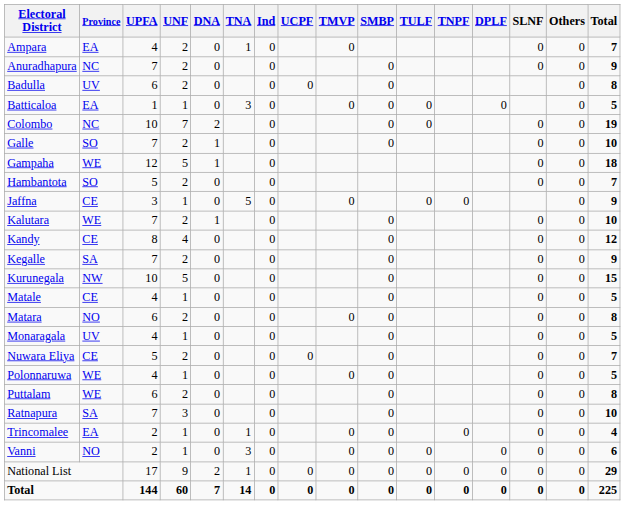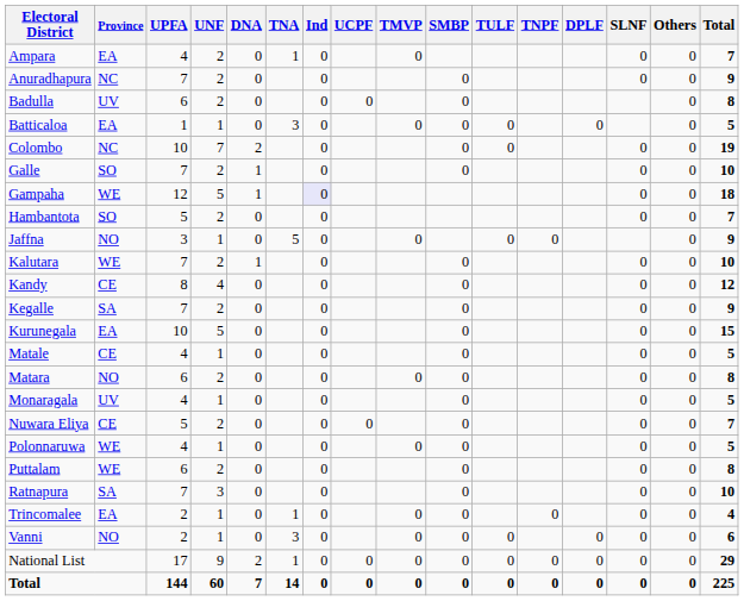 <table class="wikitable sortable" border="1" style="text-align:right;">
 <tr>
 <th><a href='#'>Electoral<br>District</a></th>
 <th><small><a href='#'>Province</a><br></small></th>
 <th><a href='#'>UPFA</a><br></th>
 <th><a href='#'>UNF</a><br></th>
 <th><a href='#'>DNA</a><br></th>
 <th><a href='#'>TNA</a><br></th>
 <th><a href='#'>Ind</a><br></th>
 <th><a href='#'>UCPF</a><br></th>
 <th><a href='#'>TMVP</a><br></th>
 <th><a href='#'>SMBP</a><br></th>
 <th><a href='#'>TULF</a><br></th>
 <th><a href='#'>TNPF</a><br></th>
 <th><a href='#'>DPLF</a><br></th>
 <th>SLNF<br></th>
 <th>Others<br></th>
 <th>Total<br></th>
 </tr>
 <tr>
 <td align=left><a href='#'>Ampara</a></td>
 <td align=left><a href='#'>EA</a></td>
 <td>4</td>
 <td>2</td>
 <td>0</td>
 <td>1</td>
 <td>0</td>
 <td></td>
 <td>0</td>
 <td></td>
 <td></td>
 <td></td>
 <td></td>
 <td>0</td>
 <td>0</td>
 <td><strong>7</strong></td>
 </tr>
 <tr>
 <td align=left><a href='#'>Anuradhapura</a></td>
 <td align=left><a href='#'>NC</a></td>
 <td>7</td>
 <td>2</td>
 <td>0</td>
 <td></td>
 <td>0</td>
 <td></td>
 <td></td>
 <td>0</td>
 <td></td>
 <td></td>
 <td></td>
 <td>0</td>
 <td>0</td>
 <td><strong>9</strong></td>
 </tr>
 <tr>
 <td align=left><a href='#'>Badulla</a></td>
 <td align=left><a href='#'>UV</a></td>
 <td>6</td>
 <td>2</td>
 <td>0</td>
 <td></td>
 <td>0</td>
 <td>0</td>
 <td></td>
 <td>0</td>
 <td></td>
 <td></td>
 <td></td>
 <td></td>
 <td>0</td>
 <td><strong>8</strong></td>
 </tr>
 <tr>
 <td align=left><a href='#'>Batticaloa</a></td>
 <td align=left><a href='#'>EA</a></td>
 <td>1</td>
 <td>1</td>
 <td>0</td>
 <td>3</td>
 <td>0</td>
 <td></td>
 <td>0</td>
 <td>0</td>
 <td>0</td>
 <td></td>
 <td>0</td>
 <td></td>
 <td>0</td>
 <td><strong>5</strong></td>
 </tr>
 <tr>
 <td align=left><a href='#'>Colombo</a></td>
 <td align=left><a href='#'>NC</a></td>
 <td>10</td>
 <td>7</td>
 <td>2</td>
 <td></td>
 <td>0</td>
 <td></td>
 <td></td>
 <td>0</td>
 <td>0</td>
 <td></td>
 <td></td>
 <td>0</td>
 <td>0</td>
 <td><strong>19</strong></td>
 </tr>
 <tr>
 <td align=left><a href='#'>Galle</a></td>
 <td align=left><a href='#'>SO</a></td>
 <td>7</td>
 <td>2</td>
 <td>1</td>
 <td></td>
 <td>0</td>
 <td></td>
 <td></td>
 <td>0</td>
 <td></td>
 <td></td>
 <td></td>
 <td>0</td>
 <td>0</td>
 <td><strong>10</strong></td>
 </tr>
 <tr>
 <td align=left><a href='#'>Gampaha</a></td>
 <td align=left><a href='#'>WE</a></td>
 <td>12</td>
 <td>5</td>
 <td>1</td>
 <td></td>
-<td>0</td>
+<td style="background: lavender;">0</td>
 <td></td>
 <td></td>
 <td></td>
 <td></td>
 <td></td>
 <td></td>
 <td>0</td>
 <td>0</td>
 <td><strong>18</strong></td>
 </tr>
 <tr>
 <td align=left><a href='#'>Hambantota</a></td>
 <td align=left><a href='#'>SO</a></td>
 <td>5</td>
 <td>2</td>
 <td>0</td>
 <td></td>
 <td>0</td>
 <td></td>
 <td></td>
 <td></td>
 <td></td>
 <td></td>
 <td></td>
 <td>0</td>
 <td>0</td>
 <td><strong>7</strong></td>
 </tr>
 <tr>
 <td align=left><a href='#'>Jaffna</a></td>
-<td align=left><a href='#'>CE</a></td>
+<td align=left><a href='#'>NO</a></td>
 <td>3</td>
 <td>1</td>
 <td>0</td>
 <td>5</td>
 <td>0</td>
 <td></td>
 <td>0</td>
 <td></td>
 <td>0</td>
 <td>0</td>
 <td></td>
 <td></td>
 <td>0</td>
 <td><strong>9</strong></td>
 </tr>
 <tr>
 <td align=left><a href='#'>Kalutara</a></td>
 <td align=left><a href='#'>WE</a></td>
 <td>7</td>
 <td>2</td>
 <td>1</td>
 <td></td>
 <td>0</td>
 <td></td>
 <td></td>
 <td>0</td>
 <td></td>
 <td></td>
 <td></td>
 <td>0</td>
 <td>0</td>
 <td><strong>10</strong></td>
 </tr>
 <tr>
 <td align=left><a href='#'>Kandy</a></td>
 <td align=left><a href='#'>CE</a></td>
 <td>8</td>
 <td>4</td>
 <td>0</td>
 <td></td>
 <td>0</td>
 <td></td>
 <td></td>
 <td>0</td>
 <td></td>
 <td></td>
 <td></td>
 <td>0</td>
 <td>0</td>
 <td><strong>12</strong></td>
 </tr>
 <tr>
 <td align=left><a href='#'>Kegalle</a></td>
 <td align=left><a href='#'>SA</a></td>
 <td>7</td>
 <td>2</td>
 <td>0</td>
 <td></td>
 <td>0</td>
 <td></td>
 <td></td>
 <td>0</td>
 <td></td>
 <td></td>
 <td></td>
 <td>0</td>
 <td>0</td>
 <td><strong>9</strong></td>
 </tr>
 <tr>
 <td align=left><a href='#'>Kurunegala</a></td>
-<td align=left><a href='#'>NW</a></td>
+<td align=left><a href='#'>EA</a></td>
 <td>10</td>
 <td>5</td>
 <td>0</td>
 <td></td>
 <td>0</td>
 <td></td>
 <td></td>
 <td>0</td>
 <td></td>
 <td></td>
 <td></td>
 <td>0</td>
 <td>0</td>
 <td><strong>15</strong></td>
 </tr>
 <tr>
 <td align=left><a href='#'>Matale</a></td>
 <td align=left><a href='#'>CE</a></td>
 <td>4</td>
 <td>1</td>
 <td>0</td>
 <td></td>
 <td>0</td>
 <td></td>
 <td></td>
 <td>0</td>
 <td></td>
 <td></td>
 <td></td>
 <td>0</td>
 <td>0</td>
 <td><strong>5</strong></td>
 </tr>
 <tr>
 <td align=left><a href='#'>Matara</a></td>
 <td align=left><a href='#'>NO</a></td>
 <td>6</td>
 <td>2</td>
 <td>0</td>
 <td></td>
 <td>0</td>
 <td></td>
 <td>0</td>
 <td>0</td>
 <td></td>
 <td></td>
 <td></td>
 <td>0</td>
 <td>0</td>
 <td><strong>8</strong></td>
 </tr>
 <tr>
 <td align=left><a href='#'>Monaragala</a></td>
 <td align=left><a href='#'>UV</a></td>
 <td>4</td>
 <td>1</td>
 <td>0</td>
 <td></td>
 <td>0</td>
 <td></td>
 <td></td>
 <td>0</td>
 <td></td>
 <td></td>
 <td></td>
 <td>0</td>
 <td>0</td>
 <td><strong>5</strong></td>
 </tr>
 <tr>
 <td align=left><a href='#'>Nuwara Eliya</a></td>
 <td align=left><a href='#'>CE</a></td>
 <td>5</td>
 <td>2</td>
 <td>0</td>
 <td></td>
 <td>0</td>
 <td>0</td>
 <td></td>
 <td>0</td>
 <td></td>
 <td></td>
 <td></td>
 <td>0</td>
 <td>0</td>
 <td><strong>7</strong></td>
 </tr>
 <tr>
 <td align=left><a href='#'>Polonnaruwa</a></td>
 <td align=left><a href='#'>WE</a></td>
 <td>4</td>
 <td>1</td>
 <td>0</td>
 <td></td>
 <td>0</td>
 <td></td>
 <td>0</td>
 <td>0</td>
 <td></td>
 <td></td>
 <td></td>
 <td>0</td>
 <td>0</td>
 <td><strong>5</strong></td>
 </tr>
 <tr>
 <td align=left><a href='#'>Puttalam</a></td>
 <td align=left><a href='#'>WE</a></td>
 <td>6</td>
 <td>2</td>
 <td>0</td>
 <td></td>
 <td>0</td>
 <td></td>
 <td></td>
 <td>0</td>
 <td></td>
 <td></td>
 <td></td>
 <td>0</td>
 <td>0</td>
 <td><strong>8</strong></td>
 </tr>
 <tr>
 <td align=left><a href='#'>Ratnapura</a></td>
 <td align=left><a href='#'>SA</a></td>
 <td>7</td>
 <td>3</td>
 <td>0</td>
 <td></td>
 <td>0</td>
 <td></td>
 <td></td>
 <td>0</td>
 <td></td>
 <td></td>
 <td></td>
 <td>0</td>
 <td>0</td>
 <td><strong>10</strong></td>
 </tr>
 <tr>
 <td align=left><a href='#'>Trincomalee</a></td>
 <td align=left><a href='#'>EA</a></td>
 <td>2</td>
 <td>1</td>
 <td>0</td>
 <td>1</td>
 <td>0</td>
 <td></td>
 <td>0</td>
 <td>0</td>
 <td></td>
 <td>0</td>
 <td></td>
 <td>0</td>
 <td>0</td>
 <td><strong>4</strong></td>
 </tr>
 <tr>
 <td align=left><a href='#'>Vanni</a></td>
 <td align=left><a href='#'>NO</a></td>
 <td>2</td>
 <td>1</td>
 <td>0</td>
 <td>3</td>
 <td>0</td>
 <td></td>
 <td>0</td>
 <td>0</td>
 <td>0</td>
 <td></td>
 <td>0</td>
 <td>0</td>
 <td>0</td>
 <td><strong>6</strong></td>
 </tr>
 <tr>
 <td align=left colspan=2>National List</td>
 <td>17</td>
 <td>9</td>
 <td>2</td>
 <td>1</td>
 <td>0</td>
 <td>0</td>
 <td>0</td>
 <td>0</td>
 <td>0</td>
 <td>0</td>
 <td>0</td>
 <td>0</td>
 <td>0</td>
 <td><strong>29</strong></td>
 </tr>
 <tr class="sortbottom">
 <td align=left colspan=2><strong>Total</strong></td>
 <td><strong>144</strong></td>
 <td><strong>60</strong></td>
 <td><strong>7</strong></td>
 <td><strong>14</strong></td>
 <td><strong>0</strong></td>
 <td><strong>0</strong></td>
 <td><strong>0</strong></td>
 <td><strong>0</strong></td>
 <td><strong>0</strong></td>
 <td><strong>0</strong></td>
 <td><strong>0</strong></td>
 <td><strong>0</strong></td>
 <td><strong>0</strong></td>
 <td><strong>225</strong></td>
 </tr>
 </table>
